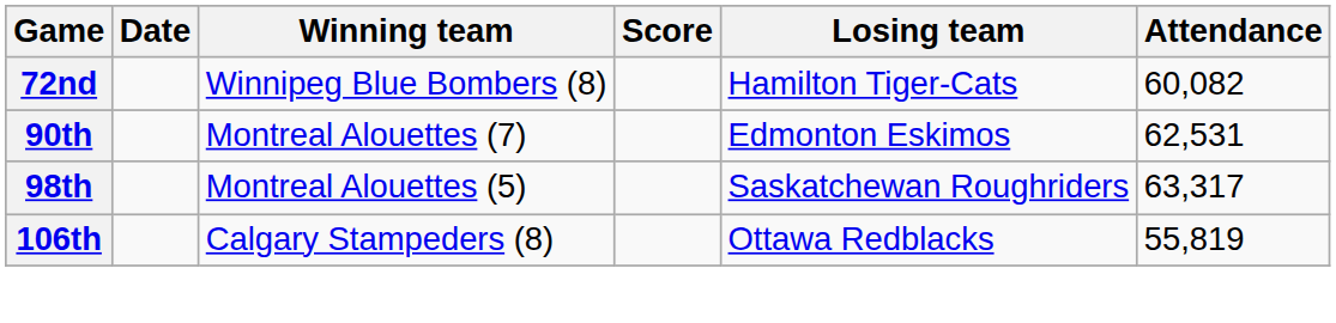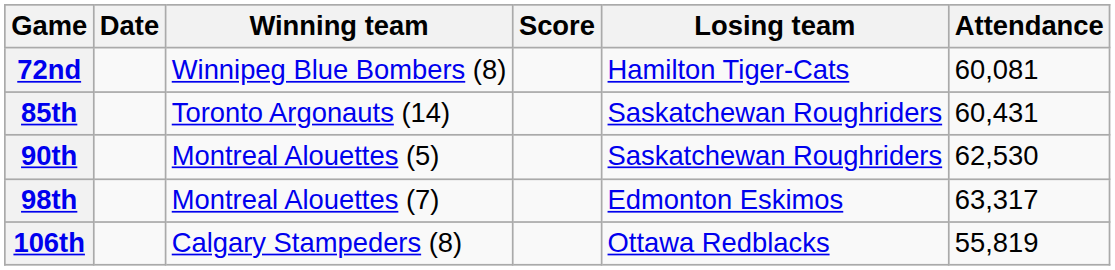 <table class="wikitable sortable plainrowheaders">
 <tr>
 <th scope=col>Game</th>
 <th scope=col>Date</th>
 <th scope=col>Winning team</th>
 <th scope=col>Score</th>
 <th scope=col>Losing team</th>
 <th scope=col>Attendance</th>
 </tr>
 <tr>
 <th scope=row><a href='#'>72nd</a></th>
 <td></td>
 <td><a href='#'>Winnipeg Blue Bombers</a> (8)</td>
 <td align=center></td>
 <td><a href='#'>Hamilton Tiger-Cats</a></td>
-<td>60,082</td>
+<td>60,081</td>
+</tr>
+<tr>
+<th scope=row><a href='#'>85th</a></th>
+<td></td>
+<td><a href='#'>Toronto Argonauts</a> (14)</td>
+<td align=center></td>
+<td><a href='#'>Saskatchewan Roughriders</a></td>
+<td>60,431</td>
 </tr>
 <tr>
 <th scope=row><a href='#'>90th</a></th>
 <td></td>
-<td><a href='#'>Montreal Alouettes</a> (7)</td>
+<td><a href='#'>Montreal Alouettes</a> (5)</td>
 <td align=center></td>
-<td><a href='#'>Edmonton Eskimos</a></td>
-<td>62,531</td>
+<td><a href='#'>Saskatchewan Roughriders</a></td>
+<td>62,530</td>
 </tr>
 <tr>
 <th scope=row><a href='#'>98th</a></th>
 <td></td>
-<td><a href='#'>Montreal Alouettes</a> (5)</td>
+<td><a href='#'>Montreal Alouettes</a> (7)</td>
 <td align=center></td>
-<td><a href='#'>Saskatchewan Roughriders</a></td>
+<td><a href='#'>Edmonton Eskimos</a></td>
 <td>63,317</td>
 </tr>
 <tr>
 <th scope=row><a href='#'>106th</a></th>
 <td></td>
 <td><a href='#'>Calgary Stampeders</a> (8)</td>
 <td align=center></td>
 <td><a href='#'>Ottawa Redblacks</a></td>
 <td>55,819</td>
 </tr>
 </table>
